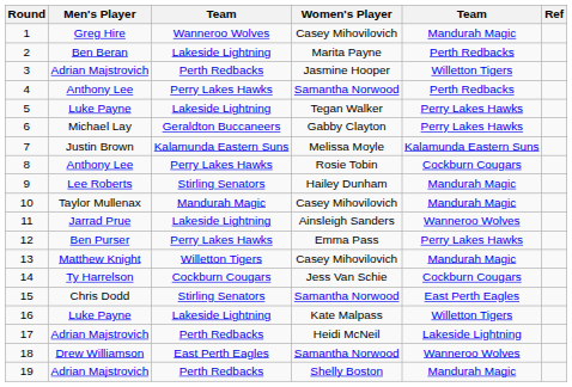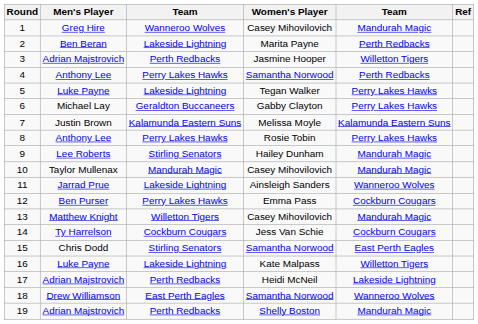 <table class="wikitable" style="text-align:center">
 <tr>
 <th>Round</th>
 <th>Men's Player</th>
 <th>Team</th>
 <th>Women's Player</th>
 <th>Team</th>
 <th>Ref</th>
 </tr>
 <tr>
 <td>1</td>
 <td><a href='#'>Greg Hire</a></td>
 <td><a href='#'>Wanneroo Wolves</a></td>
 <td>Casey Mihovilovich</td>
 <td><a href='#'>Mandurah Magic</a></td>
 <td></td>
 </tr>
 <tr>
 <td>2</td>
 <td><a href='#'>Ben Beran</a></td>
 <td><a href='#'>Lakeside Lightning</a></td>
 <td>Marita Payne</td>
 <td><a href='#'>Perth Redbacks</a></td>
 <td></td>
 </tr>
 <tr>
 <td>3</td>
 <td><a href='#'>Adrian Majstrovich</a></td>
 <td><a href='#'>Perth Redbacks</a></td>
 <td>Jasmine Hooper</td>
 <td><a href='#'>Willetton Tigers</a></td>
 <td></td>
 </tr>
 <tr>
 <td>4</td>
 <td><a href='#'>Anthony Lee</a></td>
 <td><a href='#'>Perry Lakes Hawks</a></td>
 <td><a href='#'>Samantha Norwood</a></td>
 <td><a href='#'>Perth Redbacks</a></td>
 <td></td>
 </tr>
 <tr>
 <td>5</td>
 <td><a href='#'>Luke Payne</a></td>
 <td><a href='#'>Lakeside Lightning</a></td>
 <td>Tegan Walker</td>
 <td><a href='#'>Perry Lakes Hawks</a></td>
 <td></td>
 </tr>
 <tr>
 <td>6</td>
 <td>Michael Lay</td>
 <td><a href='#'>Geraldton Buccaneers</a></td>
 <td>Gabby Clayton</td>
 <td><a href='#'>Perry Lakes Hawks</a></td>
 <td></td>
 </tr>
 <tr>
 <td>7</td>
 <td>Justin Brown</td>
 <td><a href='#'>Kalamunda Eastern Suns</a></td>
 <td>Melissa Moyle</td>
 <td><a href='#'>Kalamunda Eastern Suns</a></td>
 <td></td>
 </tr>
 <tr>
 <td>8</td>
 <td><a href='#'>Anthony Lee</a></td>
 <td><a href='#'>Perry Lakes Hawks</a></td>
 <td>Rosie Tobin</td>
-<td><a href='#'>Cockburn Cougars</a></td>
+<td><a href='#'>Perry Lakes Hawks</a></td>
 <td></td>
 </tr>
 <tr>
 <td>9</td>
 <td><a href='#'>Lee Roberts</a></td>
 <td><a href='#'>Stirling Senators</a></td>
 <td>Hailey Dunham</td>
 <td><a href='#'>Mandurah Magic</a></td>
 <td></td>
 </tr>
 <tr>
 <td>10</td>
 <td>Taylor Mullenax</td>
 <td><a href='#'>Mandurah Magic</a></td>
 <td>Casey Mihovilovich</td>
 <td><a href='#'>Mandurah Magic</a></td>
 <td></td>
 </tr>
 <tr>
 <td>11</td>
 <td><a href='#'>Jarrad Prue</a></td>
 <td><a href='#'>Lakeside Lightning</a></td>
 <td>Ainsleigh Sanders</td>
 <td><a href='#'>Wanneroo Wolves</a></td>
 <td></td>
 </tr>
 <tr>
 <td>12</td>
 <td><a href='#'>Ben Purser</a></td>
 <td><a href='#'>Perry Lakes Hawks</a></td>
 <td>Emma Pass</td>
-<td><a href='#'>Perry Lakes Hawks</a></td>
+<td><a href='#'>Cockburn Cougars</a></td>
 <td></td>
 </tr>
 <tr>
 <td>13</td>
 <td><a href='#'>Matthew Knight</a></td>
 <td><a href='#'>Willetton Tigers</a></td>
 <td>Casey Mihovilovich</td>
 <td><a href='#'>Mandurah Magic</a></td>
 <td></td>
 </tr>
 <tr>
 <td>14</td>
 <td><a href='#'>Ty Harrelson</a></td>
 <td><a href='#'>Cockburn Cougars</a></td>
 <td>Jess Van Schie</td>
 <td><a href='#'>Cockburn Cougars</a></td>
 <td></td>
 </tr>
 <tr>
 <td>15</td>
 <td>Chris Dodd</td>
 <td><a href='#'>Stirling Senators</a></td>
 <td><a href='#'>Samantha Norwood</a></td>
 <td><a href='#'>East Perth Eagles</a></td>
 <td></td>
 </tr>
 <tr>
 <td>16</td>
 <td><a href='#'>Luke Payne</a></td>
 <td><a href='#'>Lakeside Lightning</a></td>
 <td>Kate Malpass</td>
 <td><a href='#'>Willetton Tigers</a></td>
 <td></td>
 </tr>
 <tr>
 <td>17</td>
 <td><a href='#'>Adrian Majstrovich</a></td>
 <td><a href='#'>Perth Redbacks</a></td>
 <td>Heidi McNeil</td>
 <td><a href='#'>Lakeside Lightning</a></td>
 <td></td>
 </tr>
 <tr>
 <td>18</td>
 <td><a href='#'>Drew Williamson</a></td>
 <td><a href='#'>East Perth Eagles</a></td>
 <td><a href='#'>Samantha Norwood</a></td>
 <td><a href='#'>Wanneroo Wolves</a></td>
 <td></td>
 </tr>
 <tr>
 <td>19</td>
 <td><a href='#'>Adrian Majstrovich</a></td>
 <td><a href='#'>Perth Redbacks</a></td>
 <td><a href='#'>Shelly Boston</a></td>
 <td><a href='#'>Mandurah Magic</a></td>
 <td></td>
 </tr>
 </table>
